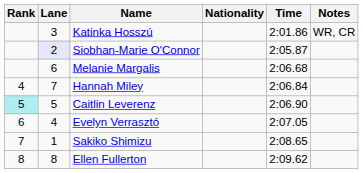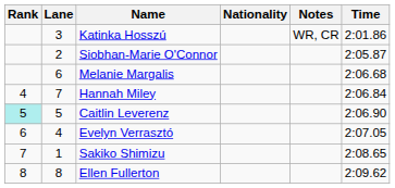 <table class="wikitable sortable" style="text-align:center">
 <tr>
 <th>Rank</th>
 <th>Lane</th>
 <th>Name</th>
 <th>Nationality</th>
+<th>Notes</th>
 <th>Time</th>
-<th>Notes</th>
 </tr>
 <tr>
 <td></td>
 <td>3</td>
 <td align=left><a href='#'>Katinka Hosszú</a></td>
 <td align=left></td>
+<td>WR, CR</td>
 <td>2:01.86</td>
-<td>WR, CR</td>
 </tr>
 <tr>
 <td></td>
-<td style="background: lavender;">2</td>
+<td>2</td>
 <td align=left><a href='#'>Siobhan-Marie O'Connor</a></td>
 <td align=left></td>
+<td></td>
 <td>2:05.87</td>
-<td></td>
 </tr>
 <tr>
 <td></td>
 <td>6</td>
 <td align=left><a href='#'>Melanie Margalis</a></td>
 <td align=left></td>
+<td></td>
 <td>2:06.68</td>
-<td></td>
 </tr>
 <tr>
 <td>4</td>
 <td>7</td>
 <td align=left><a href='#'>Hannah Miley</a></td>
 <td align=left></td>
+<td></td>
 <td>2:06.84</td>
-<td></td>
 </tr>
 <tr>
 <td style="background: paleturquoise;">5</td>
 <td>5</td>
 <td align=left><a href='#'>Caitlin Leverenz</a></td>
 <td align=left></td>
+<td></td>
 <td>2:06.90</td>
-<td></td>
 </tr>
 <tr>
 <td>6</td>
 <td>4</td>
 <td align=left><a href='#'>Evelyn Verrasztó</a></td>
 <td align=left></td>
+<td></td>
 <td>2:07.05</td>
-<td></td>
 </tr>
 <tr>
 <td>7</td>
 <td>1</td>
 <td align=left><a href='#'>Sakiko Shimizu</a></td>
 <td align=left></td>
+<td></td>
 <td>2:08.65</td>
-<td></td>
 </tr>
 <tr>
 <td>8</td>
 <td>8</td>
 <td align=left><a href='#'>Ellen Fullerton</a></td>
 <td align=left></td>
+<td></td>
 <td>2:09.62</td>
-<td></td>
 </tr>
 </table>
